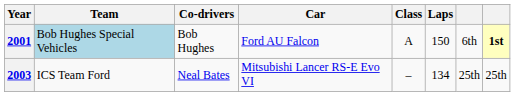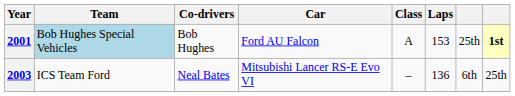 <table class="wikitable" style="text-align:center; font-size:90%">
 <tr>
 <th>Year</th>
 <th>Team</th>
 <th>Co-drivers</th>
 <th>Car</th>
 <th>Class</th>
 <th>Laps</th>
 <th></th>
 <th></th>
 </tr>
 <tr>
 <th><a href='#'>2001</a></th>
 <td align="left" style="background: lightblue;">Bob Hughes Special Vehicles</td>
 <td align="left"> Bob Hughes</td>
 <td align="left"><a href='#'>Ford AU Falcon</a></td>
 <td>A</td>
-<td>150</td>
-<td>6th</td>
+<td>153</td>
+<td>25th</td>
 <td style="background:#ffffbf;"><strong>1st</strong></td>
 </tr>
 <tr>
 <th><a href='#'>2003</a></th>
 <td align="left">ICS Team Ford</td>
 <td align="left"> <a href='#'>Neal Bates</a></td>
 <td align="left"><a href='#'>Mitsubishi Lancer RS-E Evo VI</a></td>
 <td>–</td>
-<td>134</td>
-<td>25th</td>
+<td>136</td>
+<td>6th</td>
 <td>25th</td>
 </tr>
 </table>
